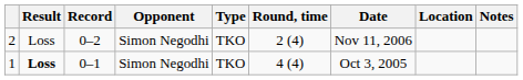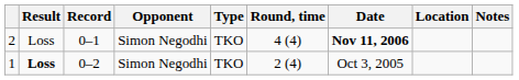 <table class="wikitable" style="text-align:center; font-size:95%">
 <tr>
 <th></th>
 <th>Result</th>
 <th>Record</th>
 <th>Opponent</th>
 <th>Type</th>
 <th>Round, time</th>
 <th>Date</th>
 <th>Location</th>
 <th>Notes</th>
 </tr>
 <tr>
 <td>2</td>
 <td>Loss</td>
-<td>0–2</td>
+<td>0–1</td>
 <td align=left> Simon Negodhi</td>
 <td>TKO</td>
-<td>2 (4)</td>
-<td>Nov 11, 2006</td>
+<td>4 (4)</td>
+<td><strong>Nov 11, 2006</strong></td>
 <td align=left></td>
 <td align=left></td>
 </tr>
 <tr>
 <td>1</td>
 <td><strong>Loss</strong></td>
-<td>0–1</td>
+<td>0–2</td>
 <td align=left> Simon Negodhi</td>
 <td>TKO</td>
-<td>4 (4)</td>
+<td>2 (4)</td>
 <td>Oct 3, 2005</td>
 <td align=left></td>
 <td align=left></td>
 </tr>
 </table>
